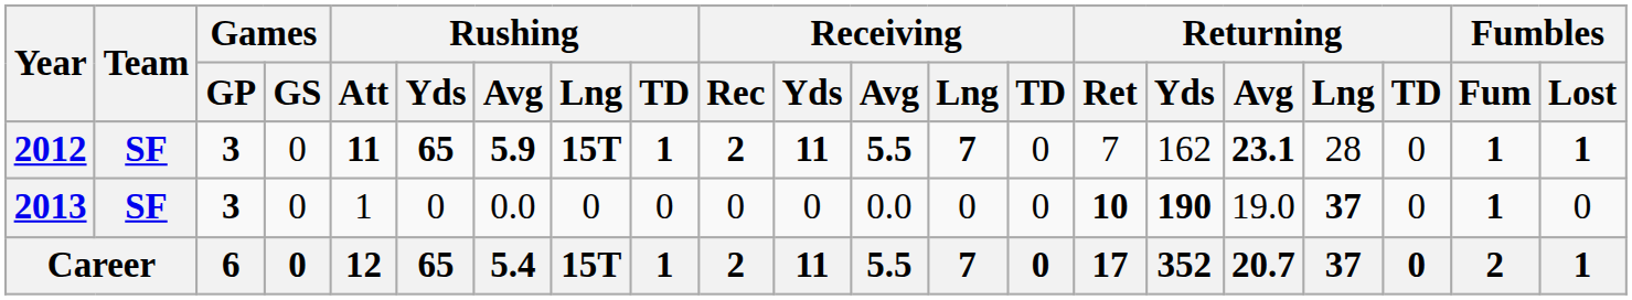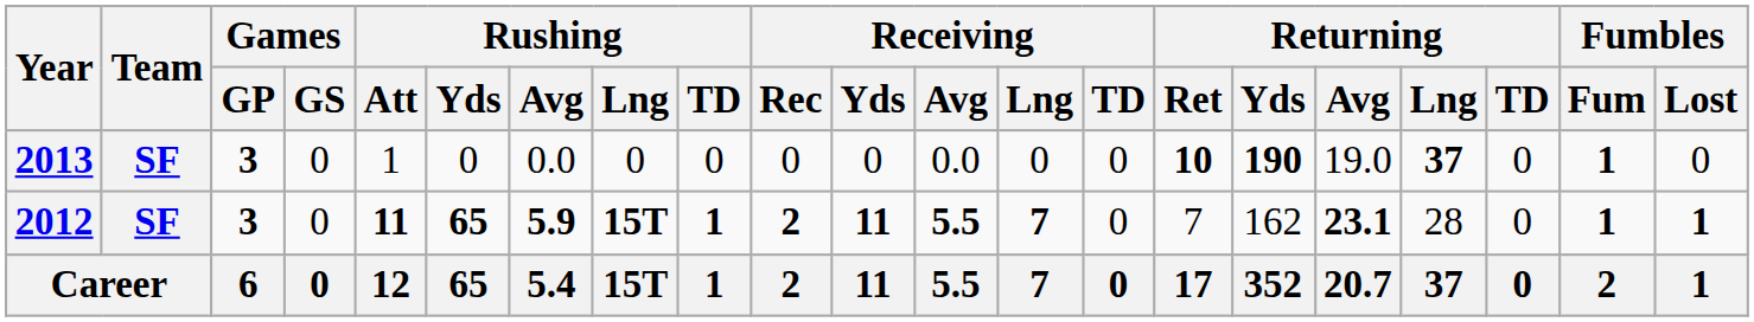 <table class= "wikitable" style="text-align:center;">
 <tr>
 <th rowspan="2">Year</th>
 <th rowspan="2">Team</th>
 <th colspan="2">Games</th>
 <th colspan="5">Rushing</th>
 <th colspan="5">Receiving</th>
 <th colspan="5">Returning</th>
 <th colspan="2">Fumbles</th>
 </tr>
 <tr>
 <th>GP</th>
 <th>GS</th>
 <th>Att</th>
 <th>Yds</th>
 <th>Avg</th>
 <th>Lng</th>
 <th>TD</th>
 <th>Rec</th>
 <th>Yds</th>
 <th>Avg</th>
 <th>Lng</th>
 <th>TD</th>
 <th>Ret</th>
 <th>Yds</th>
 <th>Avg</th>
 <th>Lng</th>
 <th>TD</th>
 <th>Fum</th>
 <th>Lost</th>
 </tr>
 <tr>
+<th><a href='#'>2013</a></th>
+<th><a href='#'>SF</a></th>
+<td><strong>3</strong></td>
+<td>0</td>
+<td>1</td>
+<td>0</td>
+<td>0.0</td>
+<td>0</td>
+<td>0</td>
+<td>0</td>
+<td>0</td>
+<td>0.0</td>
+<td>0</td>
+<td>0</td>
+<td><strong>10</strong></td>
+<td><strong>190</strong></td>
+<td>19.0</td>
+<td><strong>37</strong></td>
+<td>0</td>
+<td><strong>1</strong></td>
+<td>0</td>
+</tr>
+<tr>
 <th><a href='#'>2012</a></th>
 <th><a href='#'>SF</a></th>
 <td><strong>3</strong></td>
 <td>0</td>
 <td><strong>11</strong></td>
 <td><strong>65</strong></td>
 <td><strong>5.9</strong></td>
 <td><strong>15T</strong></td>
 <td><strong>1</strong></td>
 <td><strong>2</strong></td>
 <td><strong>11</strong></td>
 <td><strong>5.5</strong></td>
 <td><strong>7</strong></td>
 <td>0</td>
 <td>7</td>
 <td>162</td>
 <td><strong>23.1</strong></td>
 <td>28</td>
 <td>0</td>
 <td><strong>1</strong></td>
 <td><strong>1</strong></td>
-</tr>
-<tr>
-<th><a href='#'>2013</a></th>
-<th><a href='#'>SF</a></th>
-<td><strong>3</strong></td>
-<td>0</td>
-<td>1</td>
-<td>0</td>
-<td>0.0</td>
-<td>0</td>
-<td>0</td>
-<td>0</td>
-<td>0</td>
-<td>0.0</td>
-<td>0</td>
-<td>0</td>
-<td><strong>10</strong></td>
-<td><strong>190</strong></td>
-<td>19.0</td>
-<td><strong>37</strong></td>
-<td>0</td>
-<td><strong>1</strong></td>
-<td>0</td>
 </tr>
 <tr>
 <th colspan="2">Career</th>
 <th>6</th>
 <th>0</th>
 <th>12</th>
 <th>65</th>
 <th>5.4</th>
 <th>15T</th>
 <th>1</th>
 <th>2</th>
 <th>11</th>
 <th>5.5</th>
 <th>7</th>
 <th>0</th>
 <th>17</th>
 <th>352</th>
 <th>20.7</th>
 <th>37</th>
 <th>0</th>
 <th>2</th>
 <th>1</th>
 </tr>
 </table>
